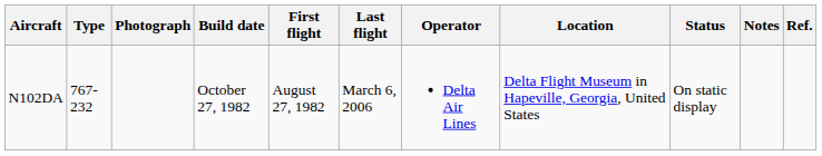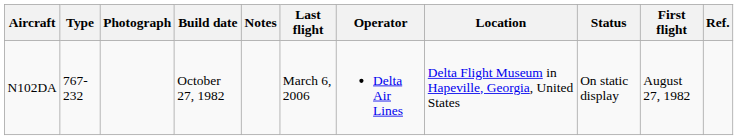 <table class="wikitable">
 <tr>
 <th>Aircraft</th>
 <th>Type</th>
 <th>Photograph</th>
 <th>Build date</th>
-<th>First flight</th>
+<th>Notes</th>
 <th>Last flight</th>
 <th>Operator</th>
 <th>Location</th>
 <th>Status</th>
-<th>Notes</th>
+<th>First flight</th>
 <th>Ref.</th>
 </tr>
 <tr>
 <td>N102DA</td>
 <td>767-232</td>
 <td></td>
 <td>October 27, 1982</td>
-<td>August 27, 1982</td>
+<td></td>
 <td>March 6, 2006</td>
 <td><br><ul><li><a href='#'>Delta Air Lines</a></li></ul></td>
 <td><a href='#'>Delta Flight Museum</a> in <a href='#'>Hapeville, Georgia</a>, United States</td>
 <td>On static display</td>
-<td></td>
+<td>August 27, 1982</td>
 <td></td>
 </tr>
 </table>
